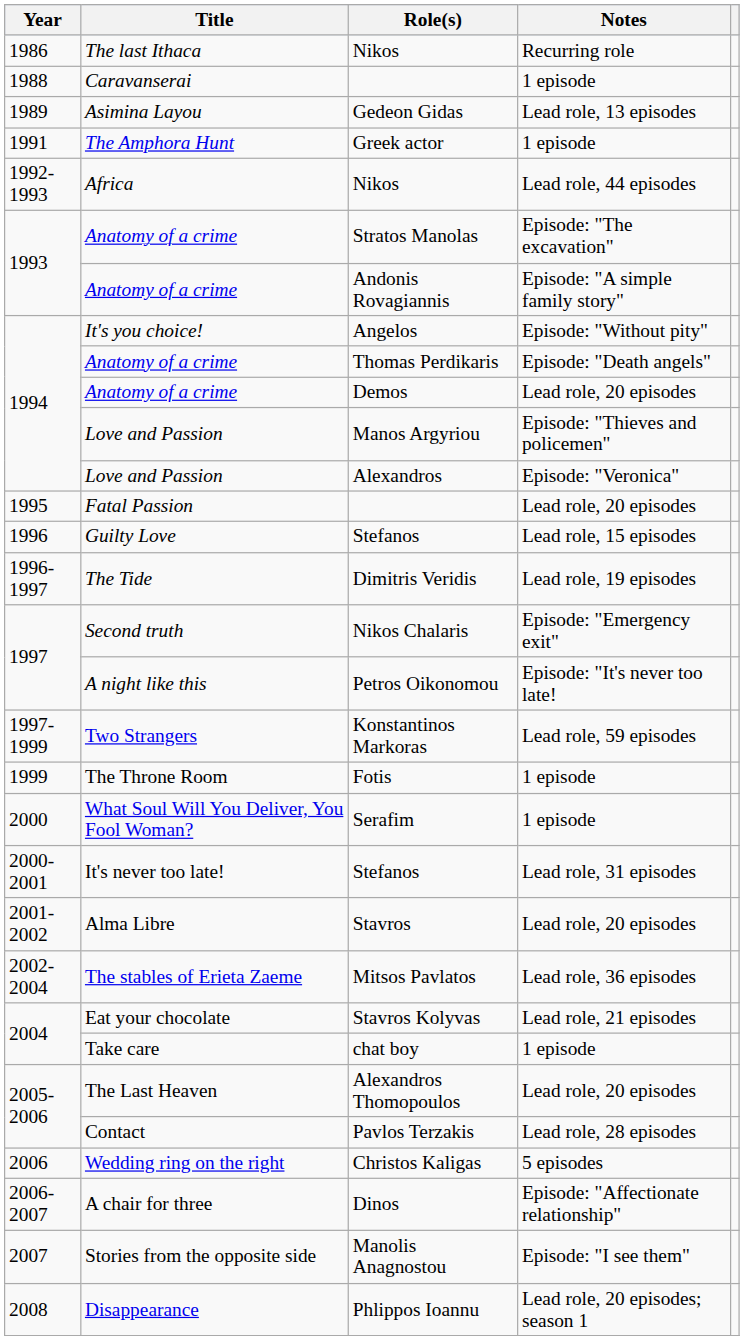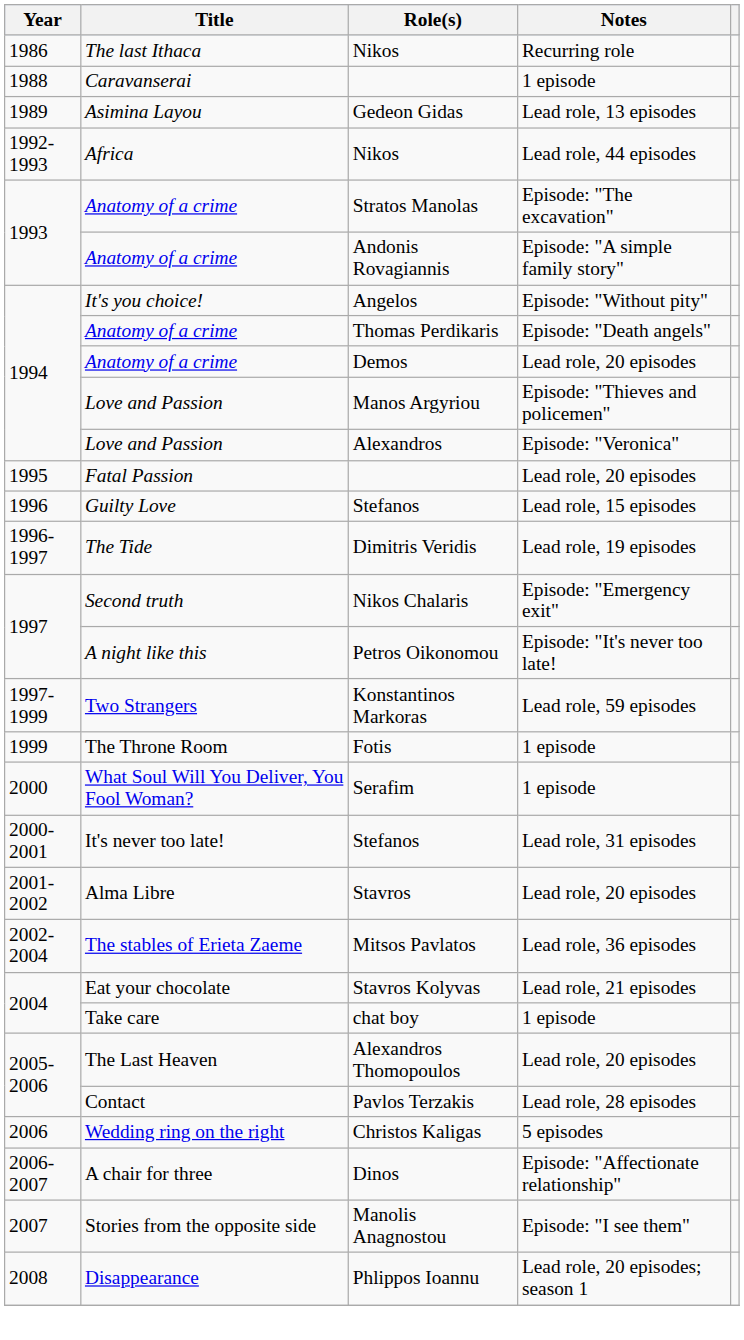 <table class="wikitable">
 <tr style="background:#b0c4de; text-align:center;">
 <th>Year</th>
 <th>Title</th>
 <th>Role(s)</th>
 <th class="unsortable">Notes</th>
 <th class="unsortable"></th>
 </tr>
 <tr>
 <td>1986</td>
 <td><em>The last Ithaca</em></td>
 <td>Nikos</td>
 <td>Recurring role</td>
 <td></td>
 </tr>
 <tr>
 <td>1988</td>
 <td><em>Caravanserai</em></td>
 <td></td>
 <td>1 episode</td>
 <td></td>
 </tr>
 <tr>
 <td>1989</td>
 <td><em>Asimina Layou</em></td>
 <td>Gedeon Gidas</td>
 <td>Lead role, 13 episodes</td>
-<td></td>
-</tr>
-<tr>
-<td>1991</td>
-<td><em><a href='#'>The Amphora Hunt</a></em></td>
-<td>Greek actor</td>
-<td>1 episode</td>
 <td></td>
 </tr>
 <tr>
 <td>1992-1993</td>
 <td><em>Africa</em></td>
 <td>Nikos</td>
 <td>Lead role, 44 episodes</td>
 <td></td>
 </tr>
 <tr>
 <td rowspan="2">1993</td>
 <td><em><a href='#'>Anatomy of a crime</a></em></td>
 <td>Stratos Manolas</td>
 <td>Episode: "The excavation"</td>
 <td></td>
 </tr>
 <tr>
 <td><em><a href='#'>Anatomy of a crime</a></em></td>
 <td>Andonis Rovagiannis</td>
 <td>Episode: "A simple family story"</td>
 <td></td>
 </tr>
 <tr>
 <td rowspan="5">1994</td>
 <td><em>It's you choice!</em></td>
 <td>Angelos</td>
 <td>Episode: "Without pity"</td>
 <td></td>
 </tr>
 <tr>
 <td><em><a href='#'>Anatomy of a crime</a></em></td>
 <td>Thomas Perdikaris</td>
 <td>Episode: "Death angels"</td>
 <td></td>
 </tr>
 <tr>
 <td><em><a href='#'>Anatomy of a crime</a></em></td>
 <td>Demos</td>
 <td>Lead role, 20 episodes</td>
 <td></td>
 </tr>
 <tr>
 <td><em>Love and Passion</em></td>
 <td>Manos Argyriou</td>
 <td>Episode: "Thieves and policemen"</td>
 <td></td>
 </tr>
 <tr>
 <td><em>Love and Passion</em></td>
 <td>Alexandros</td>
 <td>Episode: "Veronica"</td>
 <td></td>
 </tr>
 <tr>
 <td>1995</td>
 <td><em>Fatal Passion</em></td>
 <td></td>
 <td>Lead role, 20 episodes</td>
 <td></td>
 </tr>
 <tr>
 <td>1996</td>
 <td><em>Guilty Love</em></td>
 <td>Stefanos</td>
 <td>Lead role, 15 episodes</td>
 <td></td>
 </tr>
 <tr>
 <td>1996-1997</td>
 <td><em>The Tide</em></td>
 <td>Dimitris Veridis</td>
 <td>Lead role, 19 episodes</td>
 <td></td>
 </tr>
 <tr>
 <td rowspan="2">1997</td>
 <td><em>Second truth</em></td>
 <td>Nikos Chalaris</td>
 <td>Episode: "Emergency exit"</td>
 <td></td>
 </tr>
 <tr>
 <td><em>A night like this</em></td>
 <td>Petros Oikonomou</td>
 <td>Episode: "It's never too late!<em></td>
 <td></td>
 </tr>
 <tr>
 <td>1997-1999</td>
 <td></em><a href='#'>Two Strangers</a><em></td>
 <td>Konstantinos Markoras</td>
 <td>Lead role, 59 episodes</td>
 <td></td>
 </tr>
 <tr>
 <td>1999</td>
 <td></em>The Throne Room<em></td>
 <td>Fotis</td>
 <td>1 episode</td>
 <td></td>
 </tr>
 <tr>
 <td>2000</td>
 <td></em><a href='#'>What Soul Will You Deliver, You Fool Woman?</a><em></td>
 <td>Serafim</td>
 <td>1 episode</td>
 <td></td>
 </tr>
 <tr>
 <td>2000-2001</td>
 <td></em>It's never too late!<em></td>
 <td>Stefanos</td>
 <td>Lead role, 31 episodes</td>
 <td></td>
 </tr>
 <tr>
 <td>2001-2002</td>
 <td></em>Alma Libre<em></td>
 <td>Stavros</td>
 <td>Lead role, 20 episodes</td>
 <td></td>
 </tr>
 <tr>
 <td>2002-2004</td>
 <td></em><a href='#'>The stables of Erieta Zaeme</a><em></td>
 <td>Mitsos Pavlatos</td>
 <td>Lead role, 36 episodes</td>
 <td></td>
 </tr>
 <tr>
 <td rowspan="2">2004</td>
 <td></em>Eat your chocolate<em></td>
 <td>Stavros Kolyvas</td>
 <td>Lead role, 21 episodes</td>
 <td></td>
 </tr>
 <tr>
 <td></em>Take care<em></td>
 <td>chat boy</td>
 <td>1 episode</td>
 <td></td>
 </tr>
 <tr>
 <td rowspan="2">2005-2006</td>
 <td></em>The Last Heaven<em></td>
 <td>Alexandros Thomopoulos</td>
 <td>Lead role, 20 episodes</td>
 <td></td>
 </tr>
 <tr>
 <td></em>Contact<em></td>
 <td>Pavlos Terzakis</td>
 <td>Lead role, 28 episodes</td>
 <td></td>
 </tr>
 <tr>
 <td>2006</td>
 <td></em><a href='#'>Wedding ring on the right</a><em></td>
 <td>Christos Kaligas</td>
 <td>5 episodes</td>
 <td></td>
 </tr>
 <tr>
 <td>2006-2007</td>
 <td></em>A chair for three<em></td>
 <td>Dinos</td>
 <td>Episode: "Affectionate relationship"</td>
 <td></td>
 </tr>
 <tr>
 <td>2007</td>
 <td></em>Stories from the opposite side<em></td>
 <td>Manolis Anagnostou</td>
 <td>Episode: "I see them"</td>
 <td></td>
 </tr>
 <tr>
 <td>2008</td>
 <td></em><a href='#'>Disappearance</a><em></td>
 <td>Phlippos Ioannu</td>
 <td>Lead role, 20 episodes; season 1</td>
 <td></td>
 </tr>
 <tr>
 </tr>
 </table>
